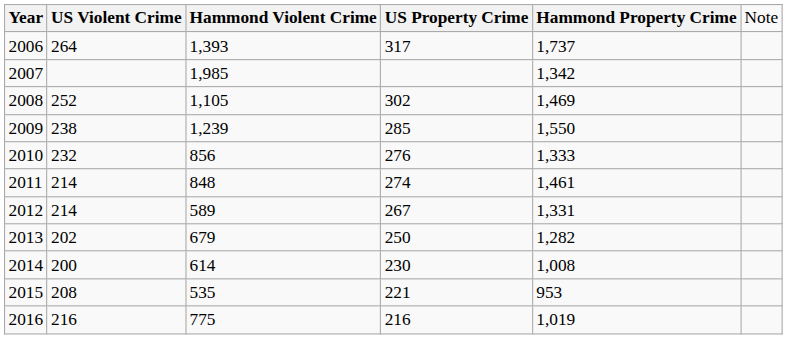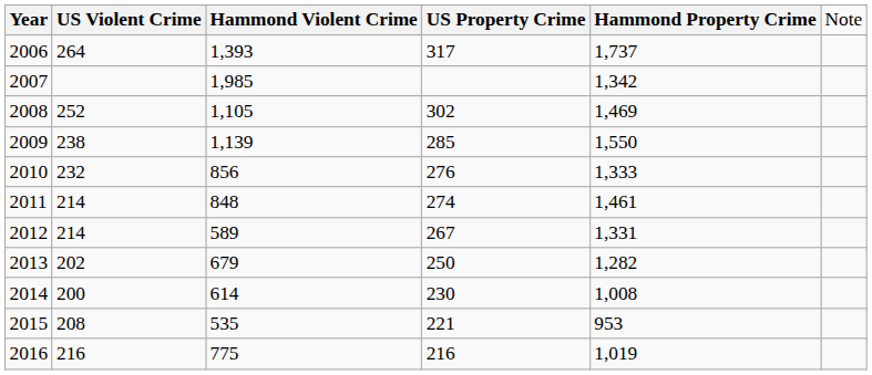 <table class="wikitable">
 <tr>
 <th>Year</th>
 <th>US Violent Crime</th>
 <th>Hammond Violent Crime</th>
 <th>US Property Crime</th>
 <th>Hammond Property Crime</th>
 <td>Note</td>
 </tr>
 <tr>
 <td>2006</td>
 <td>264</td>
 <td>1,393</td>
 <td>317</td>
 <td>1,737</td>
 <td></td>
 </tr>
 <tr>
 <td>2007</td>
 <td></td>
 <td>1,985</td>
 <td></td>
 <td>1,342</td>
 <td></td>
 </tr>
 <tr>
 <td>2008</td>
 <td>252</td>
 <td>1,105</td>
 <td>302</td>
 <td>1,469</td>
 <td></td>
 </tr>
 <tr>
 <td>2009</td>
 <td>238</td>
-<td>1,239</td>
+<td>1,139</td>
 <td>285</td>
 <td>1,550</td>
 <td></td>
 </tr>
 <tr>
 <td>2010</td>
 <td>232</td>
 <td>856</td>
 <td>276</td>
 <td>1,333</td>
 <td></td>
 </tr>
 <tr>
 <td>2011</td>
 <td>214</td>
 <td>848</td>
 <td>274</td>
 <td>1,461</td>
 <td></td>
 </tr>
 <tr>
 <td>2012</td>
 <td>214</td>
 <td>589</td>
 <td>267</td>
 <td>1,331</td>
 <td></td>
 </tr>
 <tr>
 <td>2013</td>
 <td>202</td>
 <td>679</td>
 <td>250</td>
 <td>1,282</td>
 <td></td>
 </tr>
 <tr>
 <td>2014</td>
 <td>200</td>
 <td>614</td>
 <td>230</td>
 <td>1,008</td>
 <td></td>
 </tr>
 <tr>
 <td>2015</td>
 <td>208</td>
 <td>535</td>
 <td>221</td>
 <td>953</td>
 <td></td>
 </tr>
 <tr>
 <td>2016</td>
 <td>216</td>
 <td>775</td>
 <td>216</td>
 <td>1,019</td>
 <td></td>
 </tr>
 </table>
